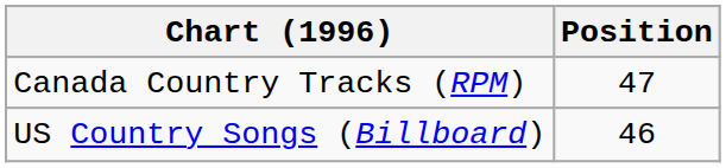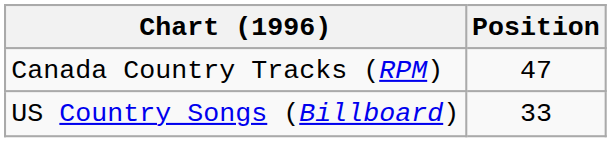 <table class="wikitable sortable">
 <tr>
 <th scope="col">Chart (1996)</th>
 <th scope="col">Position</th>
 </tr>
 <tr>
 <td>Canada Country Tracks (<em><a href='#'>RPM</a></em>)</td>
 <td align="center">47</td>
 </tr>
 <tr>
 <td>US <a href='#'>Country Songs</a> (<em><a href='#'>Billboard</a></em>)</td>
-<td align="center">46</td>
+<td align="center">33</td>
 </tr>
 </table>
